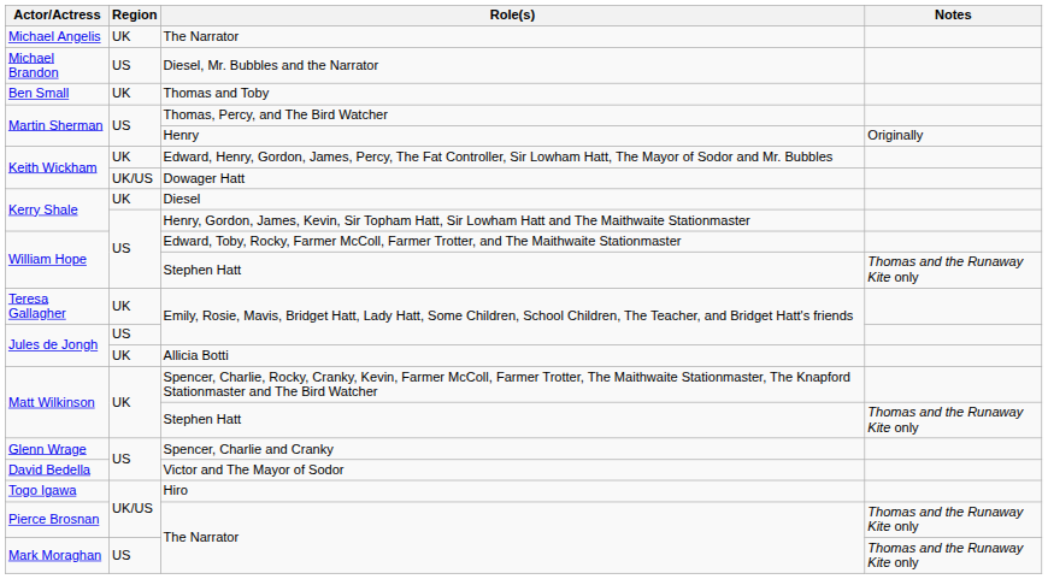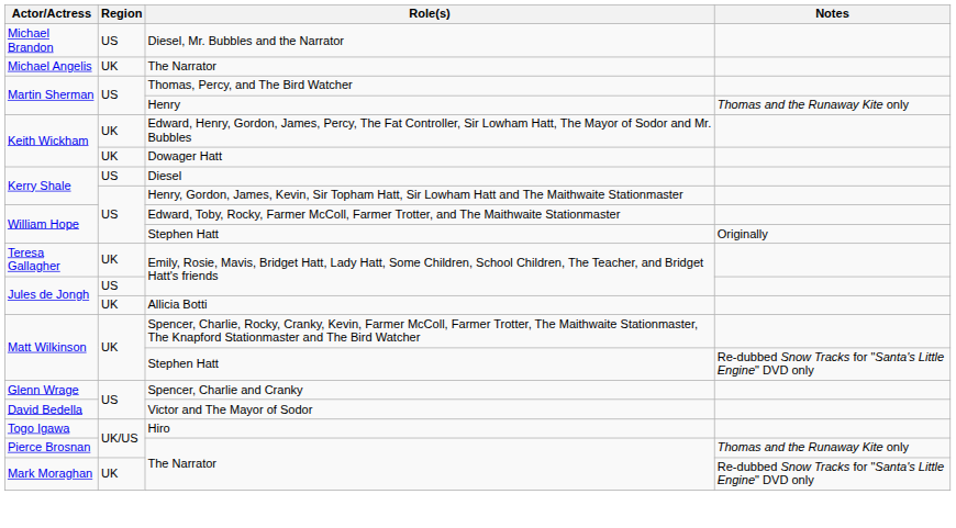 <table class="wikitable">
 <tr>
 <th>Actor/Actress</th>
 <th>Region</th>
 <th>Role(s)</th>
 <th>Notes</th>
 </tr>
 <tr>
-<td><a href='#'>Michael Angelis</a></td>
-<td>UK</td>
-<td>The Narrator</td>
-<td></td>
-</tr>
-<tr>
 <td><a href='#'>Michael Brandon</a></td>
 <td>US</td>
 <td>Diesel, Mr. Bubbles and the Narrator</td>
 <td></td>
 </tr>
 <tr>
-<td><a href='#'>Ben Small</a></td>
+<td><a href='#'>Michael Angelis</a></td>
 <td>UK</td>
-<td>Thomas and Toby</td>
+<td>The Narrator</td>
 <td></td>
 </tr>
 <tr>
 <td rowspan = "2"><a href='#'>Martin Sherman</a></td>
 <td rowspan = "2">US</td>
 <td>Thomas, Percy, and The Bird Watcher</td>
 <td></td>
 </tr>
 <tr>
 <td>Henry</td>
-<td>Originally</td>
+<td><em>Thomas and the Runaway Kite</em> only</td>
 </tr>
 <tr>
 <td rowspan = "2"><a href='#'>Keith Wickham</a></td>
 <td>UK</td>
 <td>Edward, Henry, Gordon, James, Percy, The Fat Controller, Sir Lowham Hatt, The Mayor of Sodor and Mr. Bubbles</td>
 <td></td>
 </tr>
 <tr>
-<td>UK/US</td>
+<td>UK</td>
 <td>Dowager Hatt</td>
 <td></td>
 </tr>
 <tr>
 <td rowspan = "2"><a href='#'>Kerry Shale</a></td>
-<td>UK</td>
+<td>US</td>
 <td>Diesel</td>
 <td></td>
 </tr>
 <tr>
 <td rowspan = "3">US</td>
 <td>Henry, Gordon, James, Kevin, Sir Topham Hatt, Sir Lowham Hatt and The Maithwaite Stationmaster</td>
 <td></td>
 </tr>
 <tr>
 <td rowspan = "2"><a href='#'>William Hope</a></td>
 <td>Edward, Toby, Rocky, Farmer McColl, Farmer Trotter, and The Maithwaite Stationmaster</td>
 <td></td>
 </tr>
 <tr>
 <td>Stephen Hatt</td>
-<td><em>Thomas and the Runaway Kite</em> only</td>
+<td>Originally</td>
 </tr>
 <tr>
 <td><a href='#'>Teresa Gallagher</a></td>
 <td>UK</td>
 <td rowspan = "2">Emily, Rosie, Mavis, Bridget Hatt, Lady Hatt, Some Children, School Children, The Teacher, and Bridget Hatt's friends</td>
 <td></td>
 </tr>
 <tr>
 <td rowspan = "2"><a href='#'>Jules de Jongh</a></td>
 <td>US</td>
 <td></td>
 </tr>
 <tr>
 <td>UK</td>
 <td>Allicia Botti</td>
 <td></td>
 </tr>
 <tr>
 <td rowspan = "2"><a href='#'>Matt Wilkinson</a></td>
 <td rowspan = "2">UK</td>
 <td>Spencer, Charlie, Rocky, Cranky, Kevin, Farmer McColl, Farmer Trotter, The Maithwaite Stationmaster, The Knapford Stationmaster and The Bird Watcher</td>
 <td></td>
 </tr>
 <tr>
 <td>Stephen Hatt</td>
-<td><em>Thomas and the Runaway Kite</em> only</td>
+<td>Re-dubbed <em>Snow Tracks</em> for "<em>Santa's Little Engine</em>" DVD only</td>
 </tr>
 <tr>
 <td><a href='#'>Glenn Wrage</a></td>
 <td rowspan = "2">US</td>
 <td>Spencer, Charlie and Cranky</td>
 <td></td>
 </tr>
 <tr>
 <td><a href='#'>David Bedella</a></td>
 <td>Victor and The Mayor of Sodor</td>
 <td></td>
 </tr>
 <tr>
 <td><a href='#'>Togo Igawa</a></td>
 <td rowspan = "2">UK/US</td>
 <td>Hiro</td>
 <td></td>
 </tr>
 <tr>
 <td><a href='#'>Pierce Brosnan</a></td>
 <td rowspan = "2">The Narrator</td>
 <td><em>Thomas and the Runaway Kite</em> only</td>
 </tr>
 <tr>
 <td><a href='#'>Mark Moraghan</a></td>
-<td>US</td>
-<td><em>Thomas and the Runaway Kite</em> only</td>
+<td>UK</td>
+<td>Re-dubbed <em>Snow Tracks</em> for "<em>Santa's Little Engine</em>" DVD only</td>
 </tr>
 </table>
